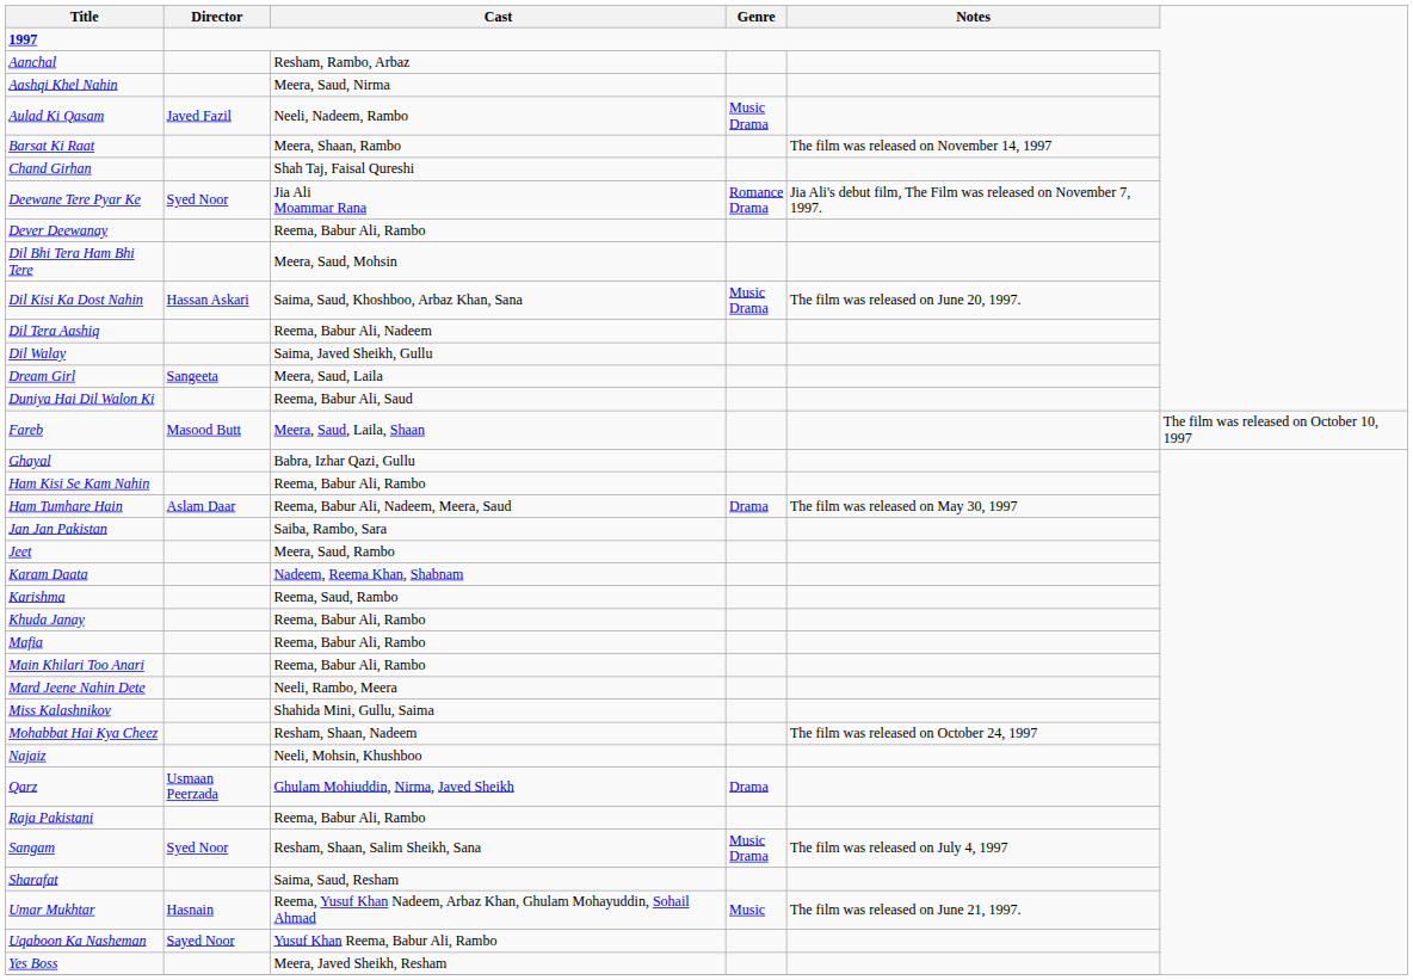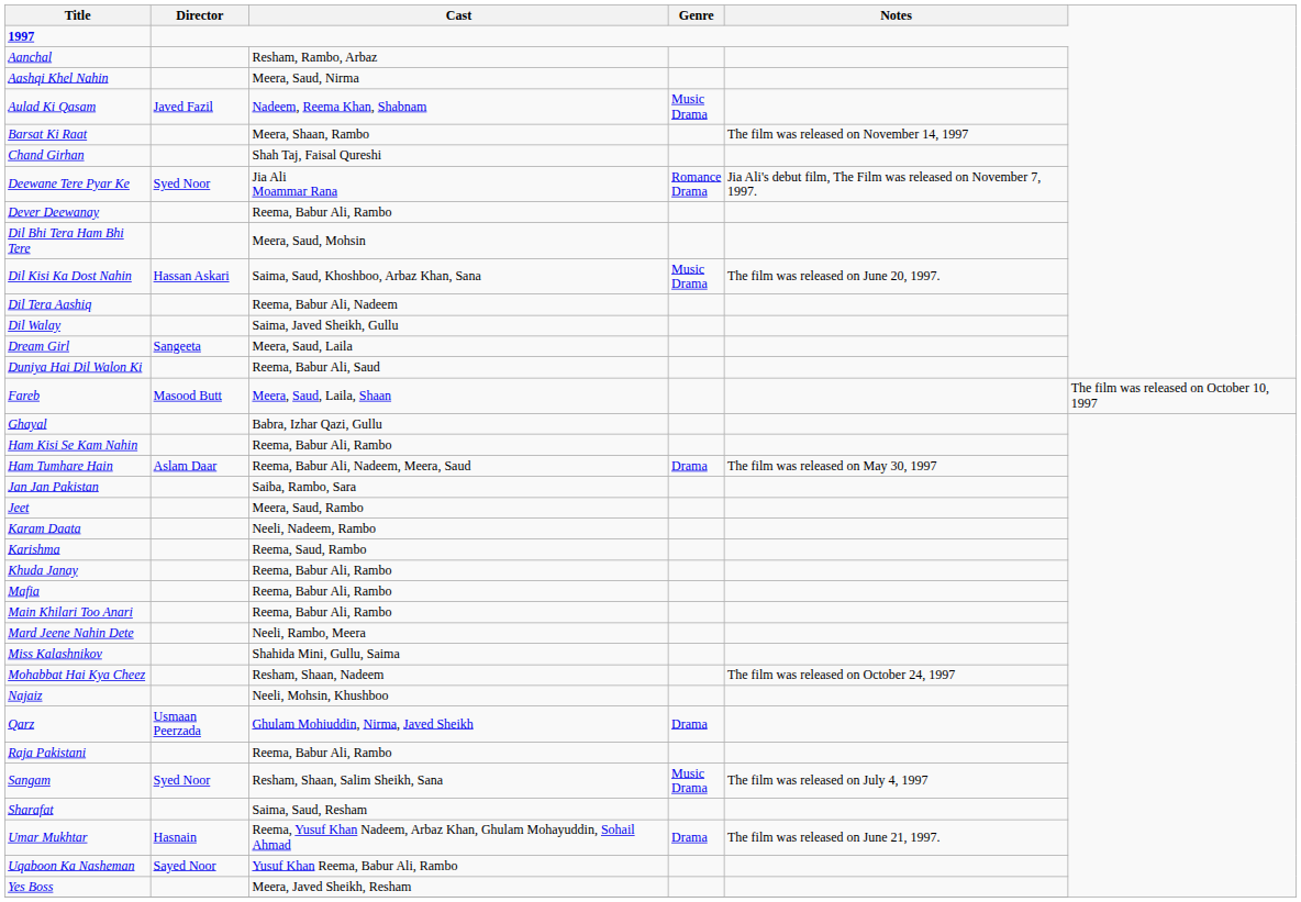 <table class="wikitable">
 <tr>
 <th>Title</th>
 <th>Director</th>
 <th>Cast</th>
 <th>Genre</th>
 <th>Notes</th>
 </tr>
 <tr>
 <td><strong><a href='#'>1997</a></strong></td>
 </tr>
 <tr>
 <td><em><a href='#'>Aanchal</a></em></td>
 <td></td>
 <td>Resham, Rambo, Arbaz</td>
 <td></td>
 <td></td>
 </tr>
 <tr>
 <td><em><a href='#'>Aashqi Khel Nahin</a></em></td>
 <td></td>
 <td>Meera, Saud, Nirma</td>
 <td></td>
 <td></td>
 </tr>
 <tr>
 <td><em><a href='#'>Aulad Ki Qasam</a></em></td>
 <td><a href='#'>Javed Fazil</a></td>
-<td>Neeli, Nadeem, Rambo</td>
+<td><a href='#'>Nadeem</a>, <a href='#'>Reema Khan</a>, <a href='#'>Shabnam</a></td>
 <td><a href='#'>Music</a><br><a href='#'>Drama</a></td>
 <td></td>
 </tr>
 <tr>
 <td><em><a href='#'>Barsat Ki Raat</a></em></td>
 <td></td>
 <td>Meera, Shaan, Rambo</td>
 <td></td>
 <td>The film was released on November 14, 1997</td>
 </tr>
 <tr>
 <td><em><a href='#'>Chand Girhan</a></em></td>
 <td></td>
 <td>Shah Taj, Faisal Qureshi</td>
 <td></td>
 <td></td>
 </tr>
 <tr>
 <td><em><a href='#'>Deewane Tere Pyar Ke</a></em></td>
 <td><a href='#'>Syed Noor</a></td>
 <td>Jia Ali<br><a href='#'>Moammar Rana</a></td>
 <td><a href='#'>Romance</a><br><a href='#'>Drama</a></td>
 <td>Jia Ali's debut film, The Film was released on November 7, 1997.</td>
 </tr>
 <tr>
 <td><em><a href='#'>Dever Deewanay</a></em></td>
 <td></td>
 <td>Reema, Babur Ali, Rambo</td>
 <td></td>
 <td></td>
 </tr>
 <tr>
 <td><em><a href='#'>Dil Bhi Tera Ham Bhi Tere</a></em></td>
 <td></td>
 <td>Meera, Saud, Mohsin</td>
 <td></td>
 <td></td>
 </tr>
 <tr>
 <td><em><a href='#'>Dil Kisi Ka Dost Nahin</a></em></td>
 <td><a href='#'>Hassan Askari</a></td>
 <td>Saima, Saud, Khoshboo, Arbaz Khan, Sana</td>
 <td><a href='#'>Music</a><br><a href='#'>Drama</a></td>
 <td>The film was released on June 20, 1997.</td>
 </tr>
 <tr>
 <td><em><a href='#'>Dil Tera Aashiq</a></em></td>
 <td></td>
 <td>Reema, Babur Ali, Nadeem</td>
 <td></td>
 <td></td>
 </tr>
 <tr>
 <td><em><a href='#'>Dil Walay</a></em></td>
 <td></td>
 <td>Saima, Javed Sheikh, Gullu</td>
 <td></td>
 <td></td>
 </tr>
 <tr>
 <td><em><a href='#'>Dream Girl</a></em></td>
 <td><a href='#'>Sangeeta</a></td>
 <td>Meera, Saud, Laila</td>
 <td></td>
 <td></td>
 </tr>
 <tr>
 <td><em><a href='#'>Duniya Hai Dil Walon Ki</a></em></td>
 <td></td>
 <td>Reema, Babur Ali, Saud</td>
 <td></td>
 <td></td>
 </tr>
 <tr>
 <td><em><a href='#'>Fareb</a></em></td>
 <td><a href='#'>Masood Butt</a></td>
 <td><a href='#'>Meera</a>, <a href='#'>Saud</a>, Laila, <a href='#'>Shaan</a></td>
 <td></td>
 <td></td>
 <td>The film was released on October 10, 1997</td>
 </tr>
 <tr>
 <td><em><a href='#'>Ghayal</a></em></td>
 <td></td>
 <td>Babra, Izhar Qazi, Gullu</td>
 <td></td>
 <td></td>
 </tr>
 <tr>
 <td><em><a href='#'>Ham Kisi Se Kam Nahin</a></em></td>
 <td></td>
 <td>Reema, Babur Ali, Rambo</td>
 <td></td>
 <td></td>
 </tr>
 <tr>
 <td><em><a href='#'>Ham Tumhare Hain</a></em></td>
 <td><a href='#'>Aslam Daar</a></td>
 <td>Reema, Babur Ali, Nadeem, Meera, Saud</td>
 <td><a href='#'>Drama</a></td>
 <td>The film was released on May 30, 1997</td>
 </tr>
 <tr>
 <td><em><a href='#'>Jan Jan Pakistan</a></em></td>
 <td></td>
 <td>Saiba, Rambo, Sara</td>
 <td></td>
 <td></td>
 </tr>
 <tr>
 <td><em><a href='#'>Jeet</a></em></td>
 <td></td>
 <td>Meera, Saud, Rambo</td>
 <td></td>
 <td></td>
 </tr>
 <tr>
 <td><em><a href='#'>Karam Daata</a></em></td>
 <td></td>
-<td><a href='#'>Nadeem</a>, <a href='#'>Reema Khan</a>, <a href='#'>Shabnam</a></td>
+<td>Neeli, Nadeem, Rambo</td>
 <td></td>
 <td></td>
 </tr>
 <tr>
 <td><em><a href='#'>Karishma</a></em></td>
 <td></td>
 <td>Reema, Saud, Rambo</td>
 <td></td>
 <td></td>
 </tr>
 <tr>
 <td><em><a href='#'>Khuda Janay</a></em></td>
 <td></td>
 <td>Reema, Babur Ali, Rambo</td>
 <td></td>
 <td></td>
 </tr>
 <tr>
 <td><em><a href='#'>Mafia</a></em></td>
 <td></td>
 <td>Reema, Babur Ali, Rambo</td>
 <td></td>
 <td></td>
 </tr>
 <tr>
 <td><em><a href='#'>Main Khilari Too Anari</a></em></td>
 <td></td>
 <td>Reema, Babur Ali, Rambo</td>
 <td></td>
 <td></td>
 </tr>
 <tr>
 <td><em><a href='#'>Mard Jeene Nahin Dete</a></em></td>
 <td></td>
 <td>Neeli, Rambo, Meera</td>
 <td></td>
 <td></td>
 </tr>
 <tr>
 <td><em><a href='#'>Miss Kalashnikov</a></em></td>
 <td></td>
 <td>Shahida Mini, Gullu, Saima</td>
 <td></td>
 <td></td>
 </tr>
 <tr>
 <td><em><a href='#'>Mohabbat Hai Kya Cheez</a></em></td>
 <td></td>
 <td>Resham, Shaan, Nadeem</td>
 <td></td>
 <td>The film was released on October 24, 1997</td>
 </tr>
 <tr>
 <td><em><a href='#'>Najaiz</a></em></td>
 <td></td>
 <td>Neeli, Mohsin, Khushboo</td>
 <td></td>
 <td></td>
 </tr>
 <tr>
 <td><em><a href='#'>Qarz</a></em></td>
 <td><a href='#'>Usmaan Peerzada</a></td>
 <td><a href='#'>Ghulam Mohiuddin</a>, <a href='#'>Nirma</a>, <a href='#'>Javed Sheikh</a></td>
 <td><a href='#'>Drama</a></td>
 <td></td>
 </tr>
 <tr>
 <td><em><a href='#'>Raja Pakistani</a></em></td>
 <td></td>
 <td>Reema, Babur Ali, Rambo</td>
 <td></td>
 <td></td>
 </tr>
 <tr>
 <td><em><a href='#'>Sangam</a></em></td>
 <td><a href='#'>Syed Noor</a></td>
 <td>Resham, Shaan, Salim Sheikh, Sana</td>
 <td><a href='#'>Music</a><br><a href='#'>Drama</a></td>
 <td>The film was released on July 4, 1997</td>
 </tr>
 <tr>
 <td><em><a href='#'>Sharafat</a></em></td>
 <td></td>
 <td>Saima, Saud, Resham</td>
 <td></td>
 <td></td>
 </tr>
 <tr>
 <td><em><a href='#'>Umar Mukhtar</a></em></td>
 <td><a href='#'>Hasnain</a></td>
 <td>Reema, <a href='#'>Yusuf Khan</a>  Nadeem, Arbaz Khan, Ghulam Mohayuddin, <a href='#'>Sohail Ahmad</a></td>
-<td><a href='#'>Music</a></td>
+<td><a href='#'>Drama</a></td>
 <td>The film was released on June 21, 1997.</td>
 </tr>
 <tr>
 <td><em><a href='#'>Uqaboon Ka Nasheman</a></em></td>
 <td><a href='#'>Sayed Noor</a></td>
 <td><a href='#'>Yusuf Khan</a> Reema, Babur Ali, Rambo</td>
 <td></td>
 <td></td>
 </tr>
 <tr>
 <td><em><a href='#'>Yes Boss</a></em></td>
 <td></td>
 <td>Meera, Javed Sheikh, Resham</td>
 <td></td>
 <td></td>
 </tr>
 <tr>
 </tr>
 </table>
